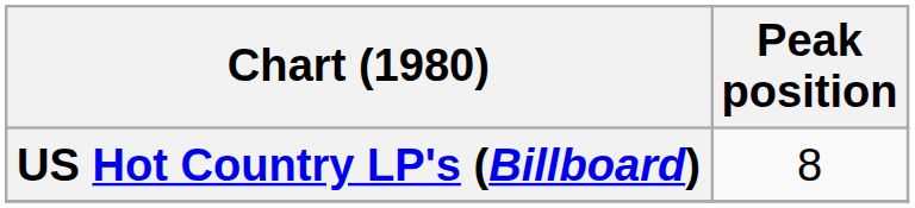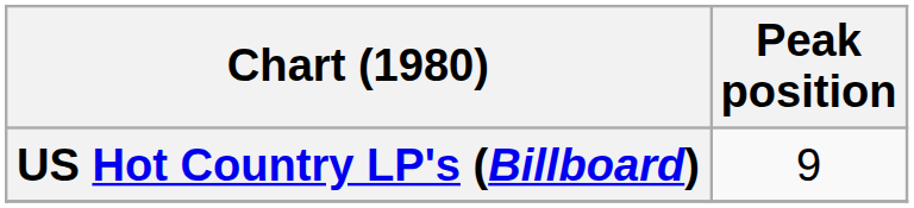 <table class="wikitable plainrowheaders" style="text-align:center">
 <tr>
 <th scope="col">Chart (1980)</th>
 <th scope="col">Peak<br>position</th>
 </tr>
 <tr>
 <th scope = "row">US <a href='#'>Hot Country LP's</a> (<em><a href='#'>Billboard</a></em>)</th>
-<td>8</td>
+<td>9</td>
 </tr>
 <tr>
 </tr>
 </table>
